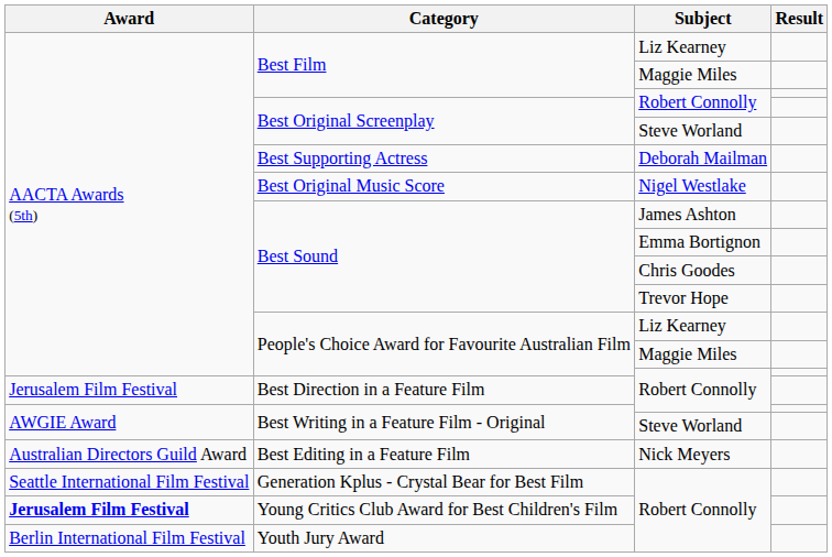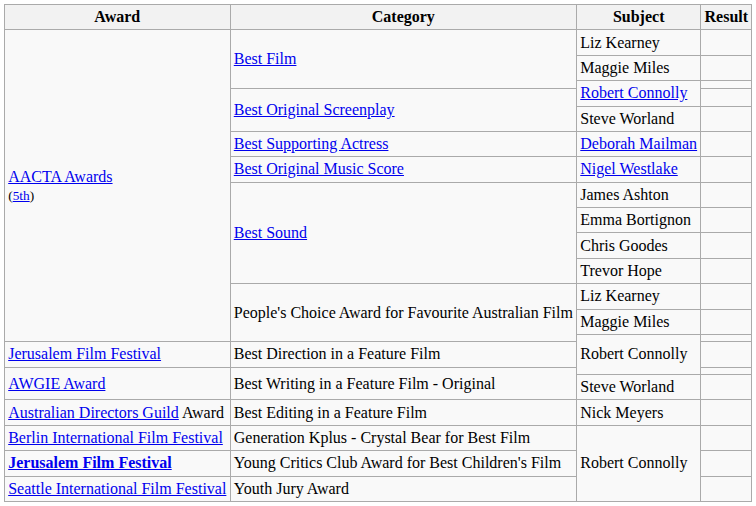 <table class="wikitable">
 <tr>
 <th>Award</th>
 <th>Category</th>
 <th>Subject</th>
 <th>Result</th>
 </tr>
 <tr>
 <td rowspan=14><a href='#'>AACTA Awards</a><br><small>(<a href='#'>5th</a>)</small></td>
 <td rowspan=3><a href='#'>Best Film</a></td>
 <td>Liz Kearney</td>
 <td></td>
 </tr>
 <tr>
 <td>Maggie Miles</td>
 <td></td>
 </tr>
 <tr>
 <td rowspan=2><a href='#'>Robert Connolly</a></td>
 <td></td>
 </tr>
 <tr>
 <td rowspan=2><a href='#'>Best Original Screenplay</a></td>
 <td></td>
 </tr>
 <tr>
 <td>Steve Worland</td>
 <td></td>
 </tr>
 <tr>
 <td><a href='#'>Best Supporting Actress</a></td>
 <td><a href='#'>Deborah Mailman</a></td>
 <td></td>
 </tr>
 <tr>
 <td><a href='#'>Best Original Music Score</a></td>
 <td><a href='#'>Nigel Westlake</a></td>
 <td></td>
 </tr>
 <tr>
 <td rowspan=4><a href='#'>Best Sound</a></td>
 <td>James Ashton</td>
 <td></td>
 </tr>
 <tr>
 <td>Emma Bortignon</td>
 <td></td>
 </tr>
 <tr>
 <td>Chris Goodes</td>
 <td></td>
 </tr>
 <tr>
 <td>Trevor Hope</td>
 <td></td>
 </tr>
 <tr>
 <td rowspan=3>People's Choice Award for Favourite Australian Film</td>
 <td>Liz Kearney</td>
 <td></td>
 </tr>
 <tr>
 <td>Maggie Miles</td>
 <td></td>
 </tr>
 <tr>
 <td rowspan=3>Robert Connolly</td>
 <td></td>
 </tr>
 <tr>
 <td><a href='#'>Jerusalem Film Festival</a></td>
 <td>Best Direction in a Feature Film</td>
 <td></td>
 </tr>
 <tr>
 <td rowspan=2><a href='#'>AWGIE Award</a></td>
 <td rowspan=2>Best Writing in a Feature Film - Original</td>
 <td></td>
 </tr>
 <tr>
 <td>Steve Worland</td>
 <td></td>
 </tr>
 <tr>
 <td><a href='#'>Australian Directors Guild</a> Award</td>
 <td>Best Editing in a Feature Film</td>
 <td>Nick Meyers</td>
 <td></td>
 </tr>
 <tr>
-<td><a href='#'>Seattle International Film Festival</a></td>
+<td><a href='#'>Berlin International Film Festival</a></td>
 <td>Generation Kplus - Crystal Bear for Best Film</td>
 <td rowspan=3>Robert Connolly</td>
 <td></td>
 </tr>
 <tr>
 <td><strong><a href='#'>Jerusalem Film Festival</a></strong></td>
 <td>Young Critics Club Award for Best Children's Film</td>
 <td></td>
 </tr>
 <tr>
-<td><a href='#'>Berlin International Film Festival</a></td>
+<td><a href='#'>Seattle International Film Festival</a></td>
 <td>Youth Jury Award</td>
 <td></td>
 </tr>
 <tr>
 </tr>
 </table>
